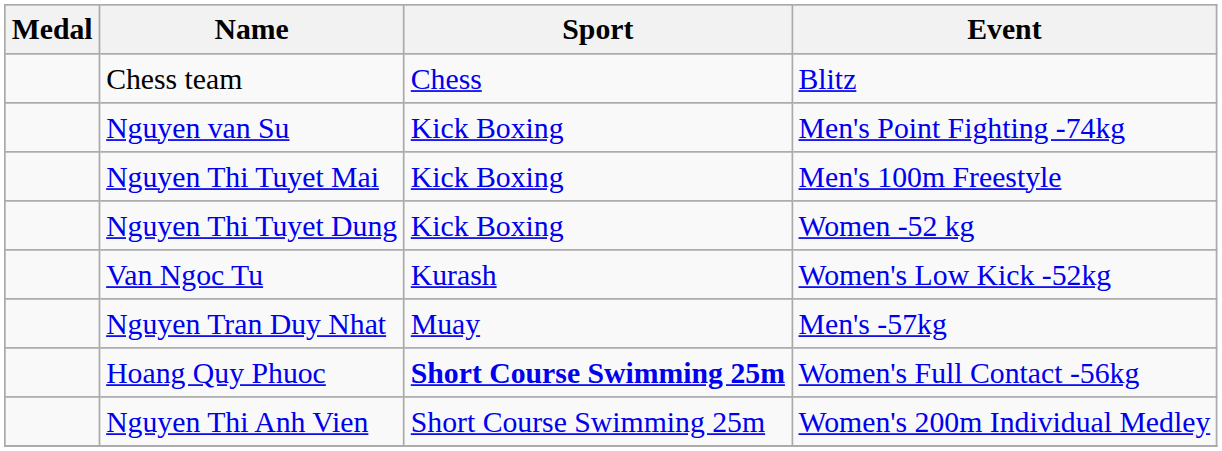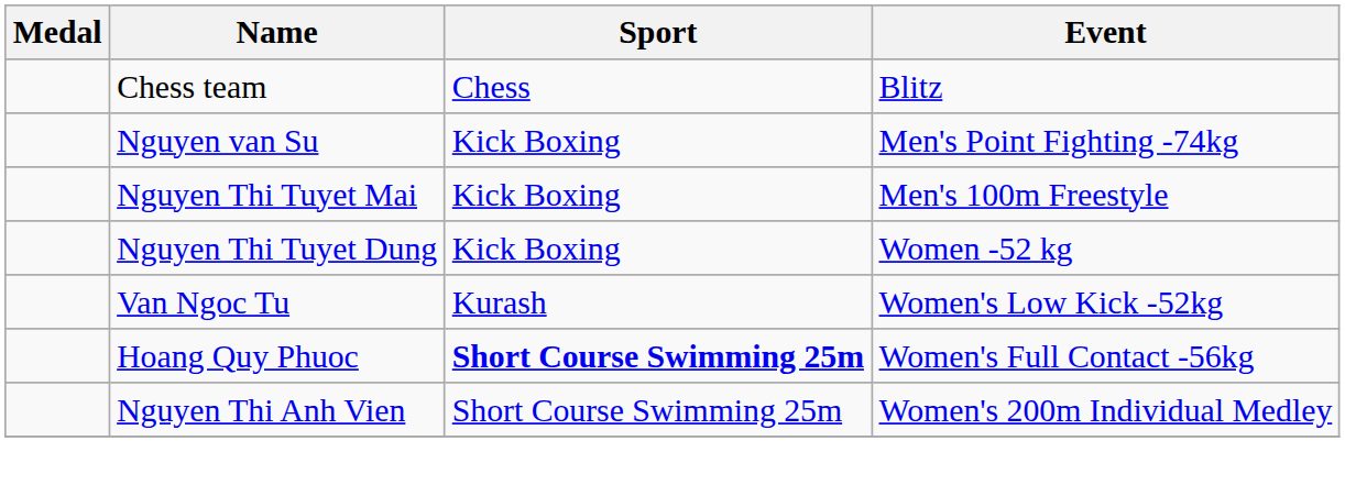 <table class="wikitable sortable" style="font-size:110%">
 <tr>
 <th>Medal</th>
 <th>Name</th>
 <th>Sport</th>
 <th>Event</th>
 </tr>
 <tr>
 <td></td>
 <td>Chess team</td>
 <td><a href='#'>Chess</a></td>
 <td><a href='#'>Blitz</a></td>
 </tr>
 <tr>
 <td></td>
 <td><a href='#'>Nguyen van Su</a></td>
 <td><a href='#'>Kick Boxing</a></td>
 <td><a href='#'>Men's Point Fighting -74kg</a></td>
 </tr>
 <tr>
 <td></td>
 <td><a href='#'>Nguyen Thi Tuyet Mai</a></td>
 <td><a href='#'>Kick Boxing</a></td>
 <td><a href='#'>Men's 100m Freestyle</a></td>
 </tr>
 <tr>
 <td></td>
 <td><a href='#'>Nguyen Thi Tuyet Dung</a></td>
 <td><a href='#'>Kick Boxing</a></td>
 <td><a href='#'>Women -52 kg</a></td>
 </tr>
 <tr>
 <td></td>
 <td><a href='#'>Van Ngoc Tu</a></td>
 <td><a href='#'>Kurash</a></td>
 <td><a href='#'>Women's Low Kick -52kg</a></td>
 </tr>
 <tr>
 <td></td>
-<td><a href='#'>Nguyen Tran Duy Nhat</a></td>
-<td><a href='#'>Muay</a></td>
-<td><a href='#'>Men's -57kg</a></td>
-</tr>
-<tr>
-<td></td>
 <td><a href='#'>Hoang Quy Phuoc</a></td>
 <td><strong><a href='#'>Short Course Swimming 25m</a></strong></td>
 <td><a href='#'>Women's Full Contact -56kg</a></td>
 </tr>
 <tr>
 <td></td>
 <td><a href='#'>Nguyen Thi Anh Vien</a></td>
 <td><a href='#'>Short Course Swimming 25m</a></td>
 <td><a href='#'>Women's 200m Individual Medley</a></td>
 </tr>
 <tr>
 </tr>
 </table>
